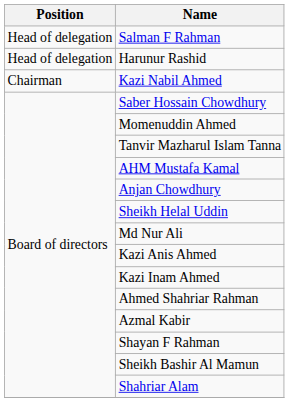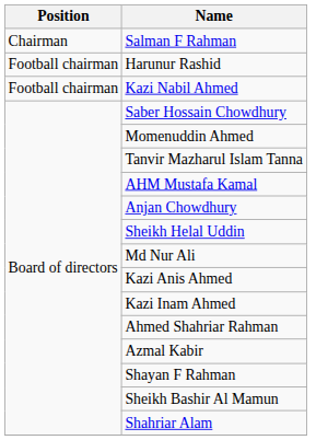 <table class="wikitable">
 <tr>
 <th>Position</th>
 <th>Name</th>
 </tr>
 <tr>
-<td>Head of delegation</td>
+<td>Chairman</td>
 <td> <a href='#'>Salman F Rahman</a></td>
 </tr>
 <tr>
-<td>Head of delegation</td>
+<td>Football chairman</td>
 <td> Harunur Rashid</td>
 </tr>
 <tr>
-<td>Chairman</td>
+<td>Football chairman</td>
 <td> <a href='#'>Kazi Nabil Ahmed</a></td>
 </tr>
 <tr>
 <td rowspan=14>Board of directors</td>
 <td> <a href='#'>Saber Hossain Chowdhury</a></td>
 </tr>
 <tr>
 <td> Momenuddin Ahmed</td>
 </tr>
 <tr>
 <td> Tanvir Mazharul Islam Tanna</td>
 </tr>
 <tr>
 <td> <a href='#'>AHM Mustafa Kamal</a></td>
 </tr>
 <tr>
 <td> <a href='#'>Anjan Chowdhury</a></td>
 </tr>
 <tr>
 <td> <a href='#'>Sheikh Helal Uddin</a></td>
 </tr>
 <tr>
 <td> Md Nur Ali</td>
 </tr>
 <tr>
 <td> Kazi Anis Ahmed</td>
 </tr>
 <tr>
 <td> Kazi Inam Ahmed</td>
 </tr>
 <tr>
 <td> Ahmed Shahriar Rahman</td>
 </tr>
 <tr>
 <td> Azmal Kabir</td>
 </tr>
 <tr>
 <td> Shayan F Rahman</td>
 </tr>
 <tr>
 <td> Sheikh Bashir Al Mamun</td>
 </tr>
 <tr>
 <td> <a href='#'>Shahriar Alam</a></td>
 </tr>
 <tr>
 </tr>
 </table>
